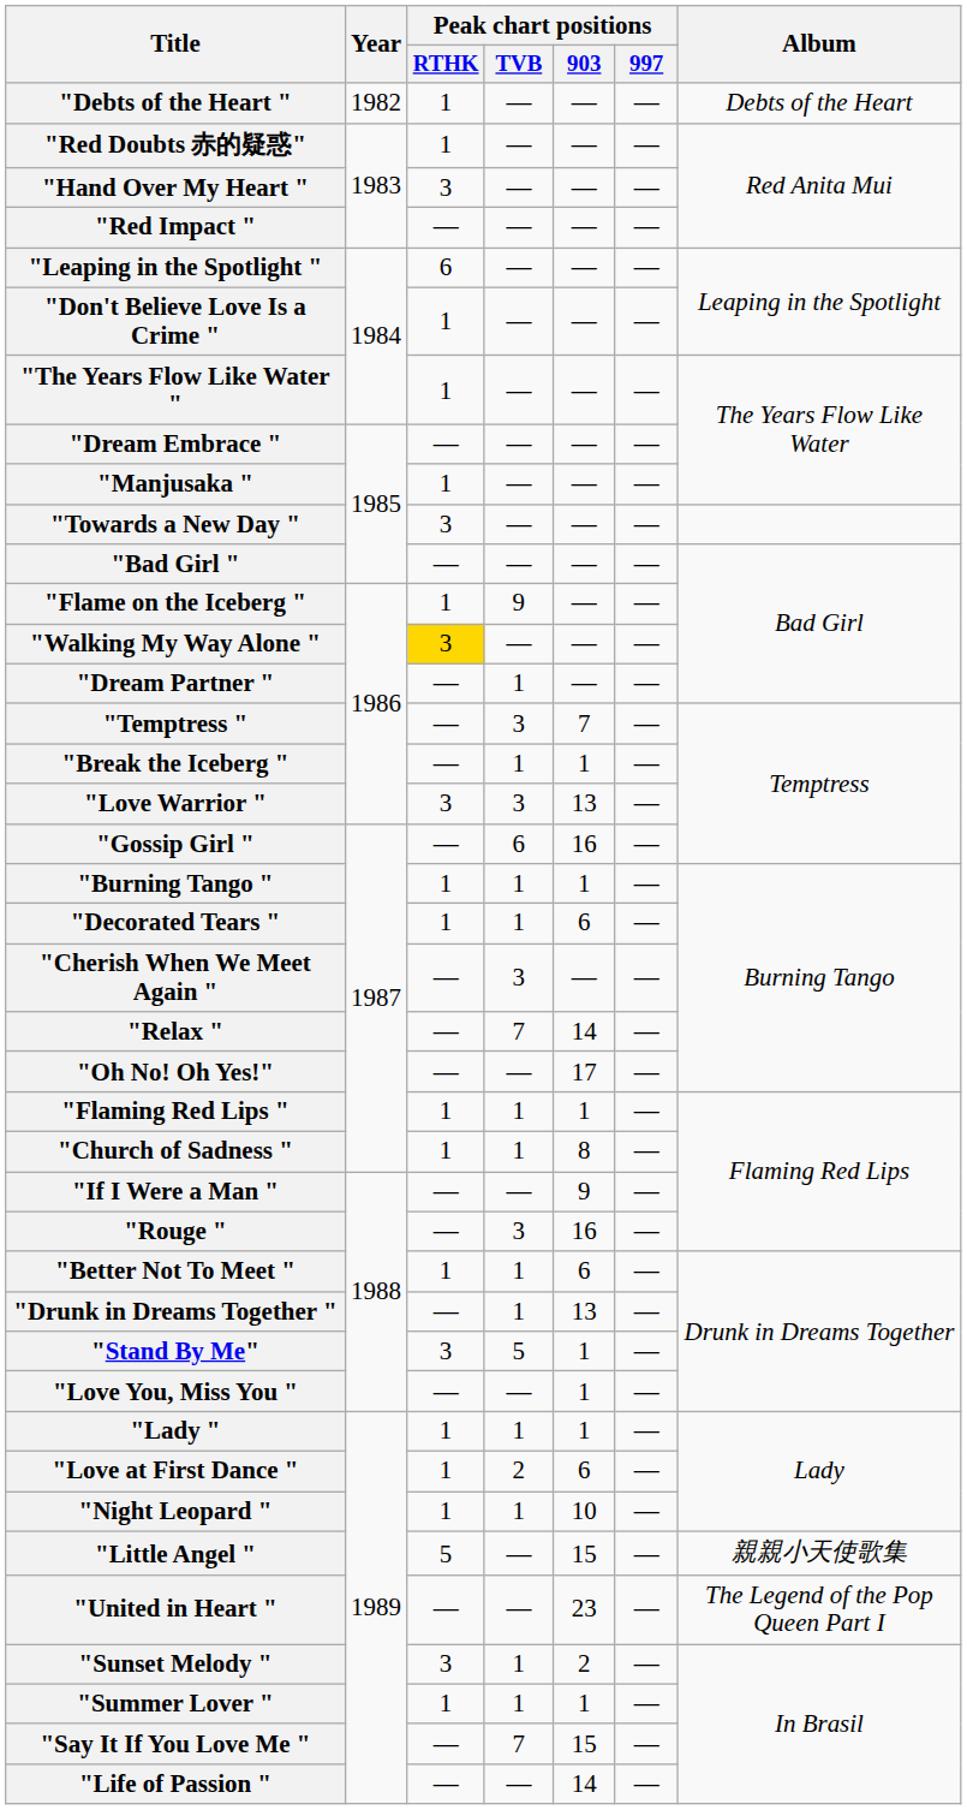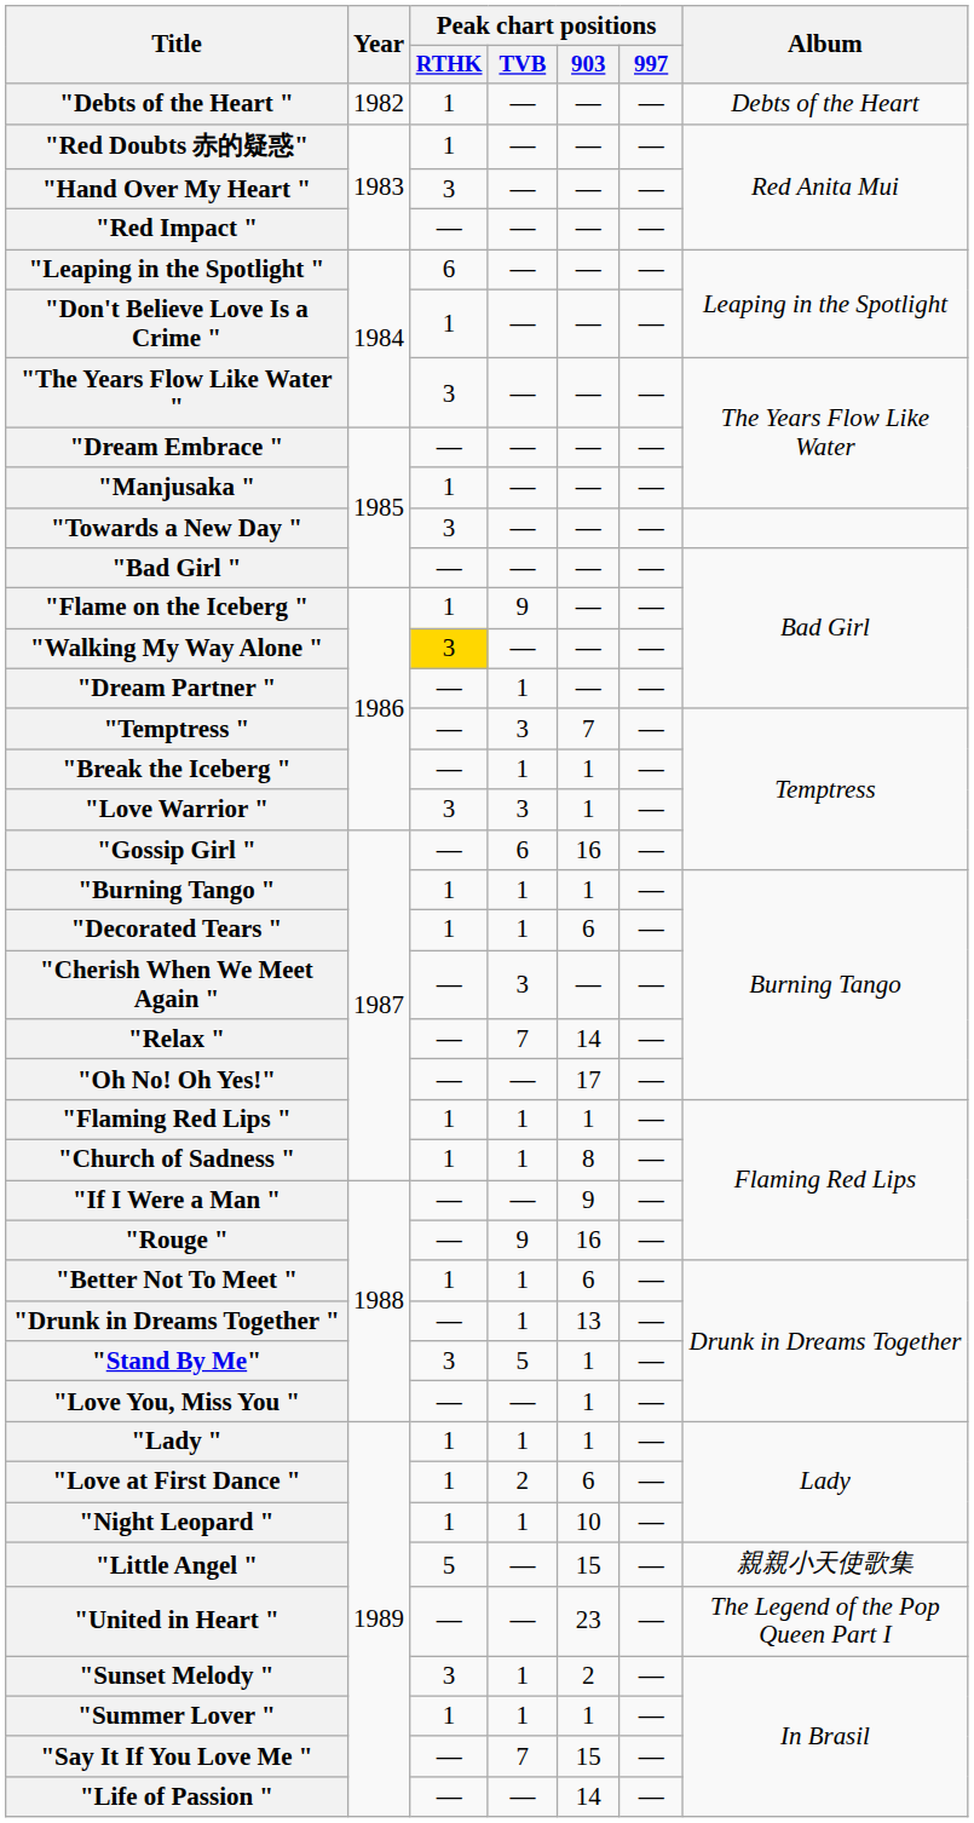 <table class="wikitable plainrowheaders" style="text-align:center;">
 <tr>
 <th scope="col" rowspan="2" style="width:20em;">Title</th>
 <th width="6%" scope="col" rowspan="2">Year</th>
 <th scope="col" colspan="4">Peak chart positions</th>
 <th scope="col" rowspan="2" style="width:17em;">Album</th>
 </tr>
 <tr>
 <th scope="col" style="width:3em; font-size:90%;"><a href='#'>RTHK</a></th>
 <th scope="col" style="width:3em; font-size:90%;"><a href='#'>TVB</a></th>
 <th scope="col" style="width:3em; font-size:90%;"><a href='#'>903</a></th>
 <th scope="col" style="width:3em; font-size:90%;"><a href='#'>997</a></th>
 </tr>
 <tr>
 <th scope="row">"Debts of the Heart "</th>
 <td>1982</td>
 <td>1</td>
 <td>—</td>
 <td>—</td>
 <td>—</td>
 <td><em>Debts of the Heart</em> </td>
 </tr>
 <tr>
 <th scope="row">"Red Doubts 赤的疑惑"</th>
 <td rowspan=3>1983</td>
 <td>1</td>
 <td>—</td>
 <td>—</td>
 <td>—</td>
 <td rowspan=3><em>Red Anita Mui</em> </td>
 </tr>
 <tr>
 <th scope="row">"Hand Over My Heart "</th>
 <td>3</td>
 <td>—</td>
 <td>—</td>
 <td>—</td>
 </tr>
 <tr>
 <th scope="row">"Red Impact "</th>
 <td>—</td>
 <td>—</td>
 <td>—</td>
 <td>—</td>
 </tr>
 <tr>
 <th scope="row">"Leaping in the Spotlight "</th>
 <td rowspan=3>1984</td>
 <td>6</td>
 <td>—</td>
 <td>—</td>
 <td>—</td>
 <td rowspan=2><em>Leaping in the Spotlight</em> </td>
 </tr>
 <tr>
 <th scope="row">"Don't Believe Love Is a Crime "</th>
 <td>1</td>
 <td>—</td>
 <td>—</td>
 <td>—</td>
 </tr>
 <tr>
 <th scope="row">"The Years Flow Like Water "</th>
-<td>1</td>
+<td>3</td>
 <td>—</td>
 <td>—</td>
 <td>—</td>
 <td rowspan=3><em>The Years Flow Like Water</em> </td>
 </tr>
 <tr>
 <th scope="row">"Dream Embrace "</th>
 <td rowspan=4>1985</td>
 <td>—</td>
 <td>—</td>
 <td>—</td>
 <td>—</td>
 </tr>
 <tr>
 <th scope="row">"Manjusaka "</th>
 <td>1</td>
 <td>—</td>
 <td>—</td>
 <td>—</td>
 </tr>
 <tr>
 <th scope="row">"Towards a New Day "</th>
 <td>3</td>
 <td>—</td>
 <td>—</td>
 <td>—</td>
 <td></td>
 </tr>
 <tr>
 <th scope="row">"Bad Girl "</th>
 <td>—</td>
 <td>—</td>
 <td>—</td>
 <td>—</td>
 <td rowspan=4><em>Bad Girl</em> </td>
 </tr>
 <tr>
 <th scope="row">"Flame on the Iceberg "</th>
 <td rowspan=6>1986</td>
 <td>1</td>
 <td>9</td>
 <td>—</td>
 <td>—</td>
 </tr>
 <tr>
 <th scope="row">"Walking My Way Alone "</th>
 <td style="background: gold;">3</td>
 <td>—</td>
 <td>—</td>
 <td>—</td>
 </tr>
 <tr>
 <th scope="row">"Dream Partner "</th>
 <td>—</td>
 <td>1</td>
 <td>—</td>
 <td>—</td>
 </tr>
 <tr>
 <th scope="row">"Temptress "</th>
 <td>—</td>
 <td>3</td>
 <td>7</td>
 <td>—</td>
 <td rowspan=4><em>Temptress</em> </td>
 </tr>
 <tr>
 <th scope="row">"Break the Iceberg "</th>
 <td>—</td>
 <td>1</td>
 <td>1</td>
 <td>—</td>
 </tr>
 <tr>
 <th scope="row">"Love Warrior "</th>
 <td>3</td>
 <td>3</td>
-<td>13</td>
+<td>1</td>
 <td>—</td>
 </tr>
 <tr>
 <th scope="row">"Gossip Girl "</th>
 <td rowspan=8>1987</td>
 <td>—</td>
 <td>6</td>
 <td>16</td>
 <td>—</td>
 </tr>
 <tr>
 <th scope="row">"Burning Tango "</th>
 <td>1</td>
 <td>1</td>
 <td>1</td>
 <td>—</td>
 <td rowspan=5><em>Burning Tango</em> </td>
 </tr>
 <tr>
 <th scope="row">"Decorated Tears "</th>
 <td>1</td>
 <td>1</td>
 <td>6</td>
 <td>—</td>
 </tr>
 <tr>
 <th scope="row">"Cherish When We Meet Again "</th>
 <td>—</td>
 <td>3</td>
 <td>—</td>
 <td>—</td>
 </tr>
 <tr>
 <th scope="row">"Relax "</th>
 <td>—</td>
 <td>7</td>
 <td>14</td>
 <td>—</td>
 </tr>
 <tr>
 <th scope="row">"Oh No! Oh Yes!"</th>
 <td>—</td>
 <td>—</td>
 <td>17</td>
 <td>—</td>
 </tr>
 <tr>
 <th scope="row">"Flaming Red Lips "</th>
 <td>1</td>
 <td>1</td>
 <td>1</td>
 <td>—</td>
 <td rowspan=4><em>Flaming Red Lips</em> </td>
 </tr>
 <tr>
 <th scope="row">"Church of Sadness "</th>
 <td>1</td>
 <td>1</td>
 <td>8</td>
 <td>—</td>
 </tr>
 <tr>
 <th scope="row">"If I Were a Man "</th>
 <td rowspan=6>1988</td>
 <td>—</td>
 <td>—</td>
 <td>9</td>
 <td>—</td>
 </tr>
 <tr>
 <th scope="row">"Rouge "</th>
 <td>—</td>
-<td>3</td>
+<td>9</td>
 <td>16</td>
 <td>—</td>
 </tr>
 <tr>
 <th scope="row">"Better Not To Meet "</th>
 <td>1</td>
 <td>1</td>
 <td>6</td>
 <td>—</td>
 <td rowspan=4><em>Drunk in Dreams Together</em> </td>
 </tr>
 <tr>
 <th scope="row">"Drunk in Dreams Together "</th>
 <td>—</td>
 <td>1</td>
 <td>13</td>
 <td>—</td>
 </tr>
 <tr>
 <th scope="row">"<a href='#'>Stand By Me</a>"</th>
 <td>3</td>
 <td>5</td>
 <td>1</td>
 <td>—</td>
 </tr>
 <tr>
 <th scope="row">"Love You, Miss You "</th>
 <td>—</td>
 <td>—</td>
 <td>1</td>
 <td>—</td>
 </tr>
 <tr>
 <th scope="row">"Lady "</th>
 <td rowspan=9>1989</td>
 <td>1</td>
 <td>1</td>
 <td>1</td>
 <td>—</td>
 <td rowspan=3><em>Lady</em> </td>
 </tr>
 <tr>
 <th scope="row">"Love at First Dance "</th>
 <td>1</td>
 <td>2</td>
 <td>6</td>
 <td>—</td>
 </tr>
 <tr>
 <th scope="row">"Night Leopard "</th>
 <td>1</td>
 <td>1</td>
 <td>10</td>
 <td>—</td>
 </tr>
 <tr>
 <th scope="row">"Little Angel "</th>
 <td>5</td>
 <td>—</td>
 <td>15</td>
 <td>—</td>
 <td><em>親親小天使歌集</em></td>
 </tr>
 <tr>
 <th scope="row">"United in Heart "</th>
 <td>—</td>
 <td>—</td>
 <td>23</td>
 <td>—</td>
 <td><em>The Legend of the Pop Queen Part I</em></td>
 </tr>
 <tr>
 <th scope="row">"Sunset Melody "</th>
 <td>3</td>
 <td>1</td>
 <td>2</td>
 <td>—</td>
 <td rowspan=4><em>In Brasil</em></td>
 </tr>
 <tr>
 <th scope="row">"Summer Lover "</th>
 <td>1</td>
 <td>1</td>
 <td>1</td>
 <td>—</td>
 </tr>
 <tr>
 <th scope="row">"Say It If You Love Me "</th>
 <td>—</td>
 <td>7</td>
 <td>15</td>
 <td>—</td>
 </tr>
 <tr>
 <th scope="row">"Life of Passion "</th>
 <td>—</td>
 <td>—</td>
 <td>14</td>
 <td>—</td>
 </tr>
 </table>
